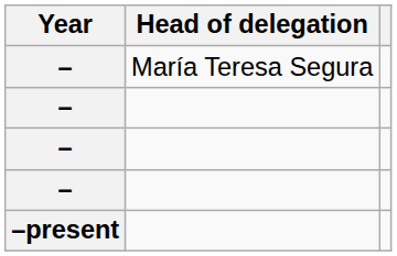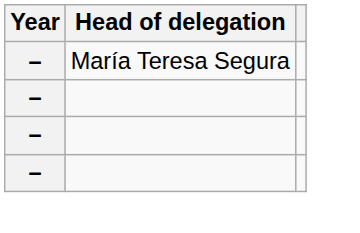 <table class="wikitable plainrowheaders">
 <tr>
 <th>Year</th>
 <th>Head of delegation</th>
 <th></th>
 </tr>
 <tr>
 <th scope="row">–</th>
 <td>María Teresa Segura</td>
 <td></td>
 </tr>
 <tr>
 <th scope="row">–</th>
 <td></td>
 <td></td>
 </tr>
 <tr>
 <th scope="row">–</th>
 <td></td>
 <td></td>
 </tr>
 <tr>
 <th scope="row">–</th>
 <td></td>
 <td></td>
 </tr>
-<tr>
-<th scope="row">–present</th>
-<td></td>
-<td></td>
-</tr>
 </table>
